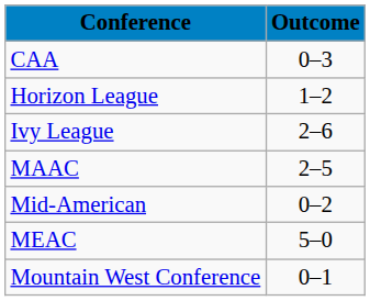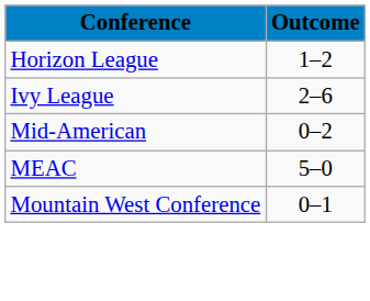 <table class="wikitable" style="white-space:nowrap; font-size:100%;">
 <tr>
 <th style="text-align:center; background:#0081C4;">Conference</th>
 <th style="text-align:center; background:#0081C4;">Outcome</th>
-</tr>
-<tr>
-<td><a href='#'>CAA</a></td>
-<td align=center>0–3</td>
 </tr>
 <tr>
 <td><a href='#'>Horizon League</a></td>
 <td align=center>1–2</td>
 </tr>
 <tr>
 <td><a href='#'>Ivy League</a></td>
 <td align=center>2–6</td>
-</tr>
-<tr>
-<td><a href='#'>MAAC</a></td>
-<td align=center>2–5</td>
 </tr>
 <tr>
 <td><a href='#'>Mid-American</a></td>
 <td align=center>0–2</td>
 </tr>
 <tr>
 <td><a href='#'>MEAC</a></td>
 <td align=center>5–0</td>
 </tr>
 <tr>
 <td><a href='#'>Mountain West Conference</a></td>
 <td align=center>0–1</td>
 </tr>
 </table>
